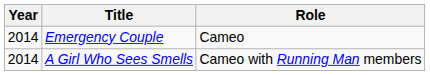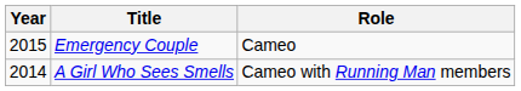 <table class="wikitable sortable">
 <tr>
 <th>Year</th>
 <th>Title</th>
 <th>Role</th>
 </tr>
 <tr>
-<td>2014</td>
+<td>2015</td>
 <td><em><a href='#'>Emergency Couple</a></em></td>
 <td>Cameo</td>
 </tr>
 <tr>
 <td>2014</td>
 <td><em><a href='#'>A Girl Who Sees Smells</a></em></td>
 <td>Cameo with <em><a href='#'>Running Man</a></em> members</td>
 </tr>
 </table>
